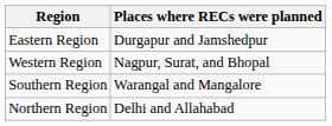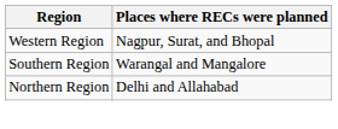 <table class="wikitable">
 <tr>
 <th>Region</th>
 <th>Places where RECs were planned</th>
-</tr>
-<tr>
-<td>Eastern Region</td>
-<td>Durgapur and Jamshedpur</td>
 </tr>
 <tr>
 <td>Western Region</td>
 <td>Nagpur, Surat, and Bhopal</td>
 </tr>
 <tr>
 <td>Southern Region</td>
 <td>Warangal and Mangalore</td>
 </tr>
 <tr>
 <td>Northern Region</td>
 <td>Delhi and Allahabad</td>
 </tr>
 </table>
